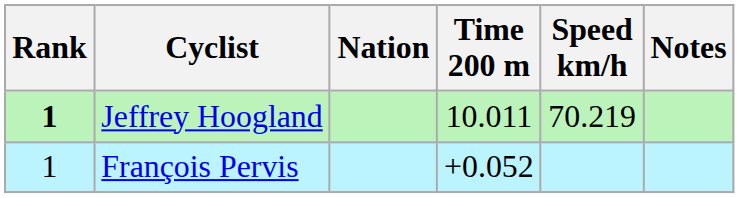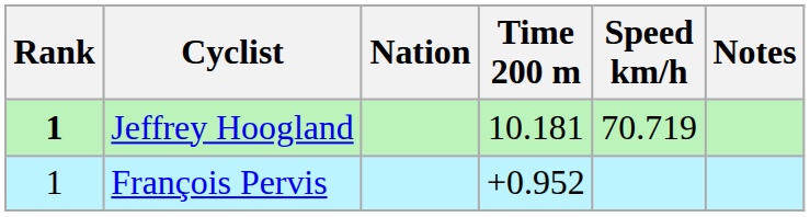 <table class="wikitable sortable" style="text-align:center;">
 <tr>
 <th>Rank</th>
 <th>Cyclist</th>
 <th>Nation</th>
 <th>Time<br>200 m</th>
 <th>Speed<br>km/h</th>
 <th>Notes</th>
 </tr>
 <tr bgcolor=bbf3bb>
 <td><strong>1</strong></td>
 <td align=left><a href='#'>Jeffrey Hoogland</a></td>
 <td align=left></td>
-<td>10.011</td>
-<td>70.219</td>
+<td>10.181</td>
+<td>70.719</td>
 <td></td>
 </tr>
 <tr bgcolor=bbf3ff>
 <td>1</td>
 <td align=left><a href='#'>François Pervis</a></td>
 <td align=left></td>
-<td data-sort-value=10.233>+0.052</td>
+<td data-sort-value=10.233>+0.952</td>
 <td></td>
 <td></td>
 </tr>
 </table>
